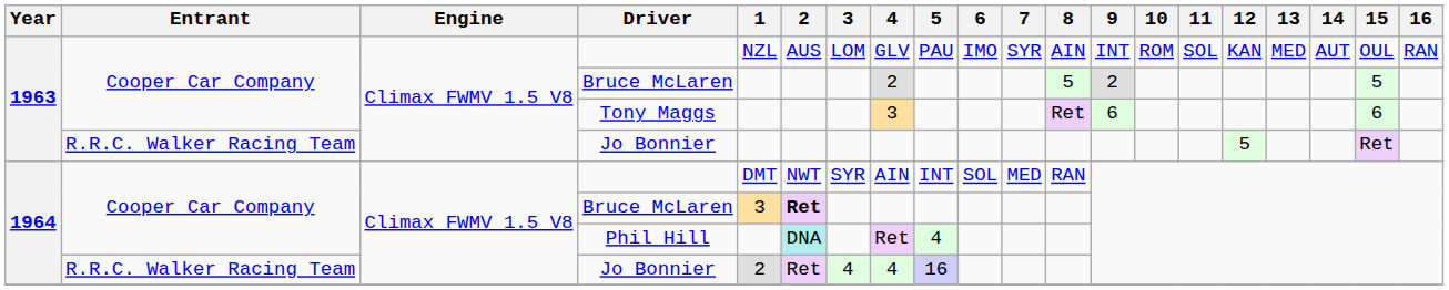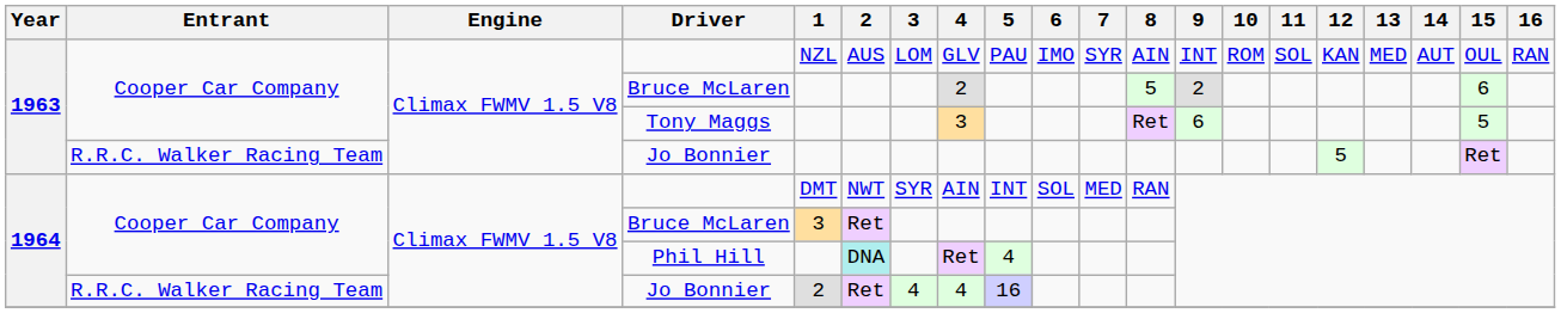 <table class="wikitable" style="text-align:center; font-size:95%">
 <tr>
 <th>Year</th>
 <th>Entrant</th>
 <th>Engine</th>
 <th>Driver</th>
 <th>1</th>
 <th>2</th>
 <th>3</th>
 <th>4</th>
 <th>5</th>
 <th>6</th>
 <th>7</th>
 <th>8</th>
 <th>9</th>
 <th>10</th>
 <th>11</th>
 <th>12</th>
 <th>13</th>
 <th>14</th>
 <th>15</th>
 <th>16</th>
 </tr>
 <tr>
 <th rowspan="4"><a href='#'>1963</a></th>
 <td rowspan="3"><a href='#'>Cooper Car Company</a></td>
 <td rowspan="4"><a href='#'>Climax FWMV 1.5 V8</a></td>
 <td></td>
 <td><a href='#'>NZL</a></td>
 <td><a href='#'>AUS</a></td>
 <td><a href='#'>LOM</a></td>
 <td><a href='#'>GLV</a></td>
 <td><a href='#'>PAU</a></td>
 <td><a href='#'>IMO</a></td>
 <td><a href='#'>SYR</a></td>
 <td><a href='#'>AIN</a></td>
 <td><a href='#'>INT</a></td>
 <td><a href='#'>ROM</a></td>
 <td><a href='#'>SOL</a></td>
 <td><a href='#'>KAN</a></td>
 <td><a href='#'>MED</a></td>
 <td><a href='#'>AUT</a></td>
 <td><a href='#'>OUL</a></td>
 <td><a href='#'>RAN</a></td>
 </tr>
 <tr>
 <td><a href='#'>Bruce McLaren</a></td>
 <td></td>
 <td></td>
 <td></td>
 <td style="background:#dfdfdf;">2</td>
 <td></td>
 <td></td>
 <td></td>
 <td style="background:#dfffdf;">5</td>
 <td style="background:#dfdfdf;">2</td>
 <td></td>
 <td></td>
 <td></td>
 <td></td>
 <td></td>
-<td style="background:#dfffdf;">5</td>
+<td style="background:#dfffdf;">6</td>
 <td></td>
 </tr>
 <tr>
 <td><a href='#'>Tony Maggs</a></td>
 <td></td>
 <td></td>
 <td></td>
 <td style="background:#ffdf9f;">3</td>
 <td></td>
 <td></td>
 <td></td>
 <td style="background:#efcfff;">Ret</td>
 <td style="background:#dfffdf;">6</td>
 <td></td>
 <td></td>
 <td></td>
 <td></td>
 <td></td>
-<td style="background:#dfffdf;">6</td>
+<td style="background:#dfffdf;">5</td>
 <td></td>
 </tr>
 <tr>
 <td><a href='#'>R.R.C. Walker Racing Team</a></td>
 <td><a href='#'>Jo Bonnier</a></td>
 <td></td>
 <td></td>
 <td></td>
 <td></td>
 <td></td>
 <td></td>
 <td></td>
 <td></td>
 <td></td>
 <td></td>
 <td></td>
 <td style="background:#DFFFDF">5</td>
 <td></td>
 <td></td>
 <td style="background:#efcfff;">Ret</td>
 <td></td>
 </tr>
 <tr>
 <th rowspan="4"><a href='#'>1964</a></th>
 <td rowspan="3"><a href='#'>Cooper Car Company</a></td>
 <td rowspan="4"><a href='#'>Climax FWMV 1.5 V8</a></td>
 <td></td>
 <td><a href='#'>DMT</a></td>
 <td><a href='#'>NWT</a></td>
 <td><a href='#'>SYR</a></td>
 <td><a href='#'>AIN</a></td>
 <td><a href='#'>INT</a></td>
 <td><a href='#'>SOL</a></td>
 <td><a href='#'>MED</a></td>
 <td><a href='#'>RAN</a></td>
 <td colspan=8 rowspan=4></td>
 </tr>
 <tr>
 <td><a href='#'>Bruce McLaren</a></td>
 <td style="background:#ffdf9f;">3</td>
-<td style="background:#efcfff;"><strong>Ret</strong></td>
+<td style="background:#efcfff;">Ret</td>
 <td></td>
 <td></td>
 <td></td>
 <td></td>
 <td></td>
 <td></td>
 </tr>
 <tr>
 <td><a href='#'>Phil Hill</a></td>
 <td></td>
 <td style="background: paleturquoise;">DNA</td>
 <td></td>
 <td style="background:#efcfff;">Ret</td>
 <td style="background:#dfffdf;">4</td>
 <td></td>
 <td></td>
 <td></td>
 </tr>
 <tr>
 <td><a href='#'>R.R.C. Walker Racing Team</a></td>
 <td><a href='#'>Jo Bonnier</a></td>
 <td style="background:#dfdfdf;">2</td>
 <td style="background:#efcfff;">Ret</td>
 <td style="background:#dfffdf;">4</td>
 <td style="background:#dfffdf;">4</td>
 <td style="background:#CFCFFF;">16</td>
 <td></td>
 <td></td>
 <td></td>
 </tr>
 <tr>
 </tr>
 </table>
